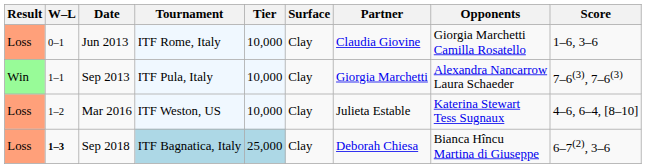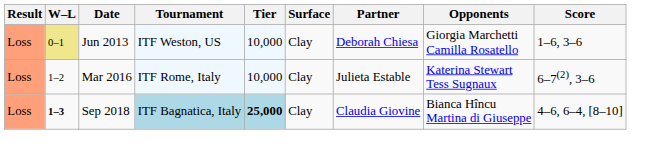 <table class="sortable wikitable">
 <tr>
 <th>Result</th>
 <th class="unsortable">W–L</th>
 <th>Date</th>
 <th>Tournament</th>
 <th>Tier</th>
 <th>Surface</th>
 <th>Partner</th>
 <th>Opponents</th>
 <th class="unsortable">Score</th>
 </tr>
 <tr>
 <td style="background:#ffa07a;">Loss</td>
-<td><small>0–1</small></td>
+<td style="background: khaki;"><small>0–1</small></td>
 <td>Jun 2013</td>
-<td style="background:#f0f8ff;">ITF Rome, Italy</td>
+<td style="background:#f0f8ff;">ITF Weston, US</td>
 <td style="background:#f0f8ff;">10,000</td>
 <td>Clay</td>
-<td> <a href='#'>Claudia Giovine</a></td>
+<td> <a href='#'>Deborah Chiesa</a></td>
 <td> Giorgia Marchetti <br>  <a href='#'>Camilla Rosatello</a></td>
 <td>1–6, 3–6</td>
-</tr>
-<tr>
-<td style="background:#98fb98;">Win</td>
-<td><small>1–1</small></td>
-<td>Sep 2013</td>
-<td style="background:#f0f8ff;">ITF Pula, Italy</td>
-<td style="background:#f0f8ff;">10,000</td>
-<td>Clay</td>
-<td> <a href='#'>Giorgia Marchetti</a></td>
-<td> <a href='#'>Alexandra Nancarrow</a> <br>  Laura Schaeder</td>
-<td>7–6<sup>(3)</sup>, 7–6<sup>(3)</sup></td>
 </tr>
 <tr>
 <td style="background:#ffa07a;">Loss</td>
 <td><small>1–2</small></td>
 <td>Mar 2016</td>
-<td style="background:#f0f8ff;">ITF Weston, US</td>
+<td style="background:#f0f8ff;">ITF Rome, Italy</td>
 <td style="background:#f0f8ff;">10,000</td>
 <td>Clay</td>
 <td> Julieta Estable</td>
 <td> <a href='#'>Katerina Stewart</a> <br>  <a href='#'>Tess Sugnaux</a></td>
-<td>4–6, 6–4, [8–10]</td>
+<td>6–7<sup>(2)</sup>, 3–6</td>
 </tr>
 <tr>
 <td style="background:#ffa07a;">Loss</td>
 <td><strong><small>1–3</small></strong></td>
 <td>Sep 2018</td>
 <td style="background:lightblue;">ITF Bagnatica, Italy</td>
-<td style="background:lightblue;">25,000</td>
+<td style="background:lightblue;"><strong>25,000</strong></td>
 <td>Clay</td>
-<td> <a href='#'>Deborah Chiesa</a></td>
+<td> <a href='#'>Claudia Giovine</a></td>
 <td> Bianca Hîncu <br>  <a href='#'>Martina di Giuseppe</a></td>
-<td>6–7<sup>(2)</sup>, 3–6</td>
+<td>4–6, 6–4, [8–10]</td>
 </tr>
 </table>
